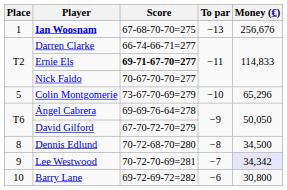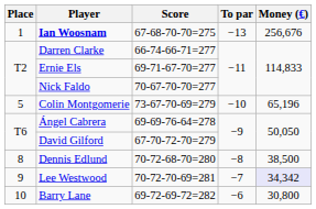 <table class="wikitable">
 <tr>
 <th>Place</th>
 <th>Player</th>
 <th>Score</th>
 <th>To par</th>
 <th>Money (<a href='#'>€</a>)</th>
 </tr>
 <tr>
 <td align=center>1</td>
 <td> <strong><a href='#'>Ian Woosnam</a></strong></td>
 <td align=center>67-68-70-70=275</td>
 <td align=center>−13</td>
 <td align=center>256,676</td>
 </tr>
 <tr>
 <td rowspan="3" align=center>T2</td>
 <td> <a href='#'>Darren Clarke</a></td>
 <td align=center>66-74-66-71=277</td>
 <td rowspan="3" align=center>−11</td>
 <td rowspan="3" align=center>114,833</td>
 </tr>
 <tr>
 <td> <a href='#'>Ernie Els</a></td>
-<td align=center><strong>69-71-67-70=277</strong></td>
+<td align=center>69-71-67-70=277</td>
 </tr>
 <tr>
 <td> <a href='#'>Nick Faldo</a></td>
 <td align=center>70-67-70-70=277</td>
 </tr>
 <tr>
 <td align=center>5</td>
 <td> <a href='#'>Colin Montgomerie</a></td>
 <td align=center>73-67-70-69=279</td>
 <td align=center>−10</td>
-<td align=center>65,296</td>
+<td align=center>65,196</td>
 </tr>
 <tr>
 <td rowspan="2" align=center>T6</td>
 <td> <a href='#'>Ángel Cabrera</a></td>
 <td align=center>69-69-76-64=278</td>
 <td rowspan="2" align=center>−9</td>
 <td rowspan="2" align=center>50,050</td>
 </tr>
 <tr>
 <td> <a href='#'>David Gilford</a></td>
 <td align=center>67-70-72-70=279</td>
 </tr>
 <tr>
 <td align=center>8</td>
 <td> <a href='#'>Dennis Edlund</a></td>
 <td align=center>70-72-68-70=280</td>
 <td align=center>−8</td>
-<td align=center>34,500</td>
+<td align=center>38,500</td>
 </tr>
 <tr>
 <td align=center>9</td>
 <td> <a href='#'>Lee Westwood</a></td>
 <td align=center>70-72-70-69=281</td>
 <td align=center>−7</td>
 <td align=center style="background: lavender;">34,342</td>
 </tr>
 <tr>
 <td align=center>10</td>
 <td> <a href='#'>Barry Lane</a></td>
 <td align=center>69-72-69-72=282</td>
 <td align=center>−6</td>
 <td align=center>30,800</td>
 </tr>
 </table>
